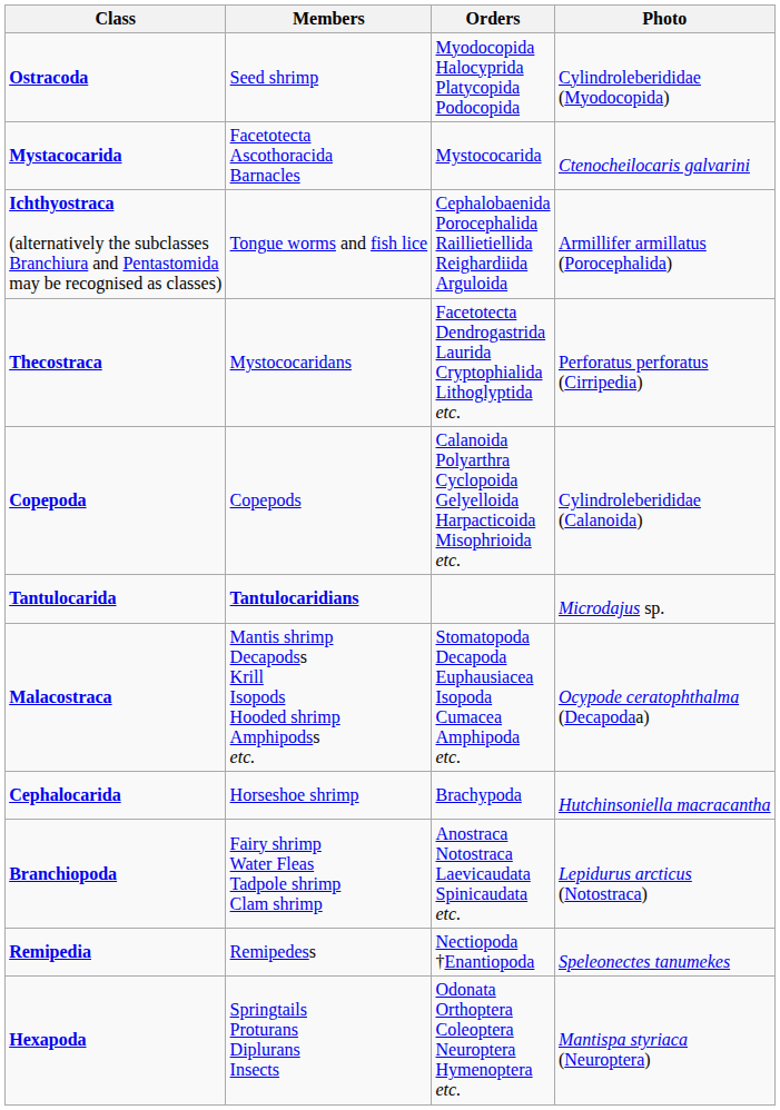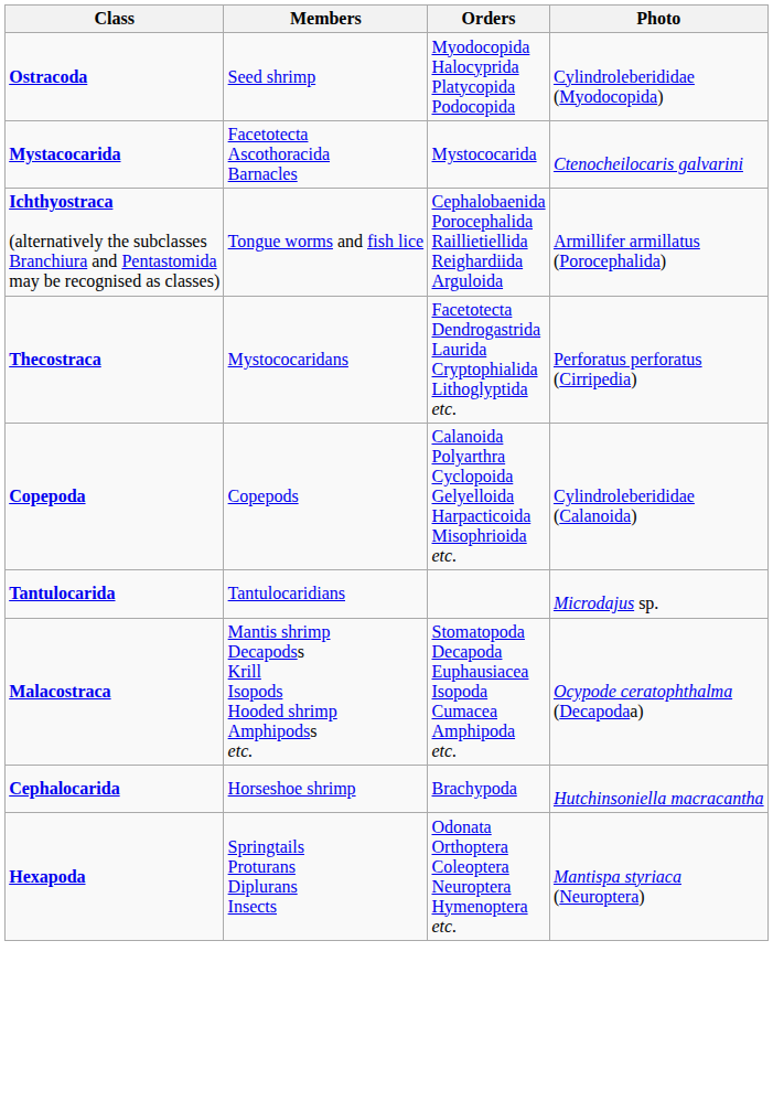 <table class="wikitable">
 <tr>
 <th>Class</th>
 <th>Members</th>
 <th>Orders</th>
 <th>Photo</th>
 </tr>
 <tr>
 <td><strong><a href='#'>Ostracoda</a></strong></td>
 <td><a href='#'>Seed shrimp</a></td>
 <td><a href='#'>Myodocopida</a><br><a href='#'>Halocyprida</a><br><a href='#'>Platycopida</a><br><a href='#'>Podocopida</a></td>
 <td><br><a href='#'>Cylindroleberididae</a> <br> (<a href='#'>Myodocopida</a>)</td>
 </tr>
 <tr>
 <td><strong><a href='#'>Mystacocarida</a></strong></td>
 <td><a href='#'>Facetotecta</a><br><a href='#'>Ascothoracida</a><br><a href='#'>Barnacles</a></td>
 <td><a href='#'>Mystococarida</a></td>
 <td><br><em><a href='#'>Ctenocheilocaris galvarini</a></em></td>
 </tr>
 <tr>
 <td><strong><a href='#'>Ichthyostraca</a></strong> <br><br>(alternatively the subclasses <br><a href='#'>Branchiura</a> and <a href='#'>Pentastomida</a> <br>may be recognised as classes)</td>
 <td><a href='#'>Tongue worms</a> and <a href='#'>fish lice</a></td>
 <td><a href='#'>Cephalobaenida</a><br><a href='#'>Porocephalida</a><br><a href='#'>Raillietiellida</a><br><a href='#'>Reighardiida</a><br><a href='#'>Arguloida</a></td>
 <td><br><a href='#'>Armillifer armillatus</a> <br> (<a href='#'>Porocephalida</a>)</td>
 </tr>
 <tr>
 <td><strong><a href='#'>Thecostraca</a></strong></td>
 <td><a href='#'>Mystococaridans</a></td>
 <td><a href='#'>Facetotecta</a><br><a href='#'>Dendrogastrida</a><br><a href='#'>Laurida</a><br><a href='#'>Cryptophialida</a><br><a href='#'>Lithoglyptida</a><br><em>etc.</em></td>
 <td><br><a href='#'>Perforatus perforatus</a> <br> (<a href='#'>Cirripedia</a>)</td>
 </tr>
 <tr>
 <td><strong><a href='#'>Copepoda</a></strong></td>
 <td><a href='#'>Copepods</a></td>
 <td><a href='#'>Calanoida</a><br><a href='#'>Polyarthra</a><br><a href='#'>Cyclopoida</a><br><a href='#'>Gelyelloida</a><br><a href='#'>Harpacticoida</a><br><a href='#'>Misophrioida</a><br><em>etc.</em></td>
 <td><br><a href='#'>Cylindroleberididae</a> <br> (<a href='#'>Calanoida</a>)</td>
 </tr>
 <tr>
 <td><strong><a href='#'>Tantulocarida</a></strong></td>
-<td><strong><a href='#'>Tantulocaridians</a></strong></td>
+<td><a href='#'>Tantulocaridians</a></td>
 <td></td>
 <td><br><em><a href='#'>Microdajus</a></em> sp.</td>
 </tr>
 <tr>
 <td><strong><a href='#'>Malacostraca</a></strong></td>
 <td><a href='#'>Mantis shrimp</a><br><a href='#'>Decapods</a>s<br><a href='#'>Krill</a><br><a href='#'>Isopods</a><br><a href='#'>Hooded shrimp</a><br><a href='#'>Amphipods</a>s<br><em>etc.</em></td>
 <td><a href='#'>Stomatopoda</a><br><a href='#'>Decapoda</a><br><a href='#'>Euphausiacea</a><br><a href='#'>Isopoda</a><br><a href='#'>Cumacea</a><br><a href='#'>Amphipoda</a><br><em>etc.</em></td>
 <td><br><em><a href='#'>Ocypode ceratophthalma</a></em> <br> (<a href='#'>Decapoda</a>a)</td>
 </tr>
 <tr>
 <td><strong><a href='#'>Cephalocarida</a></strong></td>
 <td><a href='#'>Horseshoe shrimp</a></td>
 <td><a href='#'>Brachypoda</a></td>
 <td><br><em><a href='#'>Hutchinsoniella macracantha</a></em></td>
 </tr>
 <tr>
-<td><strong><a href='#'>Branchiopoda</a></strong></td>
-<td><a href='#'>Fairy shrimp</a><br><a href='#'>Water Fleas</a><br><a href='#'>Tadpole shrimp</a><br><a href='#'>Clam shrimp</a></td>
-<td><a href='#'>Anostraca</a><br><a href='#'>Notostraca</a><br><a href='#'>Laevicaudata</a><br><a href='#'>Spinicaudata</a><br><em>etc.</em></td>
-<td><br><em><a href='#'>Lepidurus arcticus</a></em> <br> (<a href='#'>Notostraca</a>)</td>
-</tr>
-<tr>
-<td><strong><a href='#'>Remipedia</a></strong></td>
-<td><a href='#'>Remipedes</a>s</td>
-<td><a href='#'>Nectiopoda</a><br>†<a href='#'>Enantiopoda</a></td>
-<td><br><em><a href='#'>Speleonectes tanumekes</a></em></td>
-</tr>
-<tr>
 <td><strong><a href='#'>Hexapoda</a></strong></td>
 <td><a href='#'>Springtails</a><br><a href='#'>Proturans</a><br><a href='#'>Diplurans</a><br><a href='#'>Insects</a><br></td>
 <td><a href='#'>Odonata</a><br><a href='#'>Orthoptera</a><br><a href='#'>Coleoptera</a><br><a href='#'>Neuroptera</a><br><a href='#'>Hymenoptera</a><br><em>etc.</em></td>
 <td><br><em><a href='#'>Mantispa styriaca</a></em> <br> (<a href='#'>Neuroptera</a>)</td>
 </tr>
 </table>
